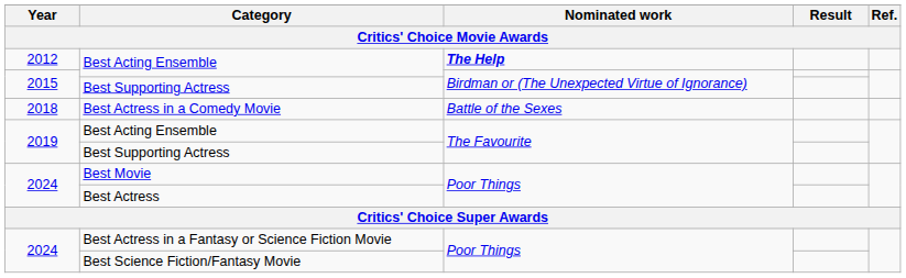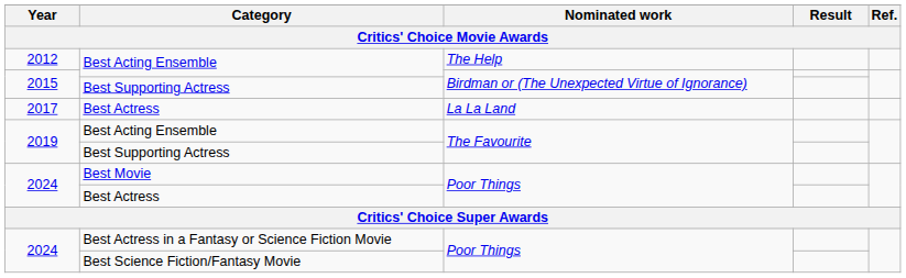 <table class=wikitable>
 <tr>
 </tr>
 <tr>
 <th scope="col" style="width:5em;">Year</th>
 <th scope="col" style="width:26em;">Category</th>
 <th scope="col" style="width:25em;">Nominated work</th>
 <th scope="col" style="width:5em;">Result</th>
 <th>Ref.</th>
 </tr>
 <tr>
 <th colspan=5><a href='#'>Critics' Choice Movie Awards</a></th>
 </tr>
 <tr>
 <td style="text-align:center;"><a href='#'>2012</a></td>
 <td rowspan=2><a href='#'>Best Acting Ensemble</a></td>
-<td><strong><em><a href='#'>The Help</a></em></strong></td>
+<td><em><a href='#'>The Help</a></em></td>
 <td></td>
 <td style="text-align:center;"></td>
 </tr>
 <tr>
 <td style="text-align:center;", rowspan=2><a href='#'>2015</a></td>
 <td rowspan=2><em><a href='#'>Birdman or (The Unexpected Virtue of Ignorance)</a></em></td>
 <td></td>
 <td rowspan=2 style="text-align:center;"></td>
 </tr>
 <tr>
 <td><a href='#'>Best Supporting Actress</a></td>
 <td></td>
 </tr>
 <tr>
-<td style="text-align:center;"><a href='#'>2018</a></td>
-<td><a href='#'>Best Actress in a Comedy Movie</a></td>
-<td><em><a href='#'>Battle of the Sexes</a></em></td>
+<td style="text-align:center;"><a href='#'>2017</a></td>
+<td><a href='#'>Best Actress</a></td>
+<td><em><a href='#'>La La Land</a></em></td>
 <td></td>
 <td style="text-align:center;"></td>
 </tr>
 <tr>
 <td Scope=row rowspan=2, style="text-align:center;"><a href='#'>2019</a></td>
 <td>Best Acting Ensemble</td>
 <td rowspan=2><em><a href='#'>The Favourite</a> </em></td>
 <td></td>
 <td rowspan=2 style="text-align:center;"><br></td>
 </tr>
 <tr>
 <td>Best Supporting Actress</td>
 <td></td>
 </tr>
 <tr>
 <td rowspan="2" scope=row, style="text-align:center;"><a href='#'>2024</a></td>
 <td><a href='#'>Best Movie</a></td>
 <td rowspan="2"><em><a href='#'>Poor Things</a></em></td>
 <td></td>
 <td rowspan="2" style="text-align:center;"><br></td>
 </tr>
 <tr>
 <td>Best Actress</td>
 <td></td>
 </tr>
 <tr>
 <th colspan=5><a href='#'>Critics' Choice Super Awards</a></th>
 </tr>
 <tr>
 <td rowspan="2" Scope=row, style="text-align:center;"><a href='#'>2024</a></td>
 <td>Best Actress in a Fantasy or Science Fiction Movie</td>
 <td rowspan="2"><em><a href='#'>Poor Things</a></em></td>
 <td></td>
 <td rowspan="2" style="text-align:center;"></td>
 </tr>
 <tr>
 <td>Best Science Fiction/Fantasy Movie</td>
 <td></td>
 </tr>
 </table>
